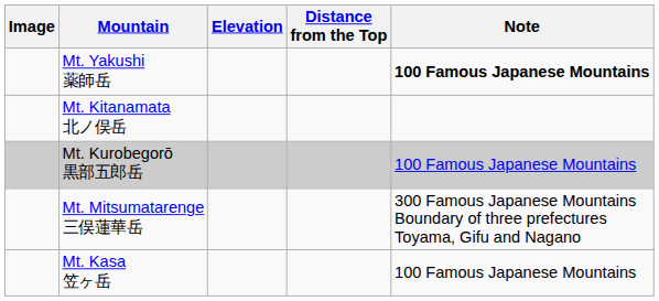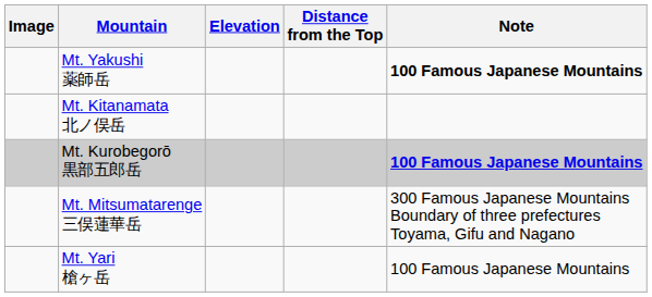 <table class="wikitable">
 <tr>
 <th>Image</th>
 <th><a href='#'>Mountain</a></th>
 <th><a href='#'>Elevation</a></th>
 <th><a href='#'>Distance</a><br>from the Top</th>
 <th>Note</th>
 </tr>
 <tr>
 <td></td>
 <td><a href='#'>Mt. Yakushi</a><br>薬師岳</td>
 <td></td>
 <td></td>
 <td><strong>100 Famous Japanese Mountains</strong></td>
 </tr>
 <tr>
 <td></td>
 <td><a href='#'>Mt. Kitanamata</a><br>北ノ俣岳</td>
 <td></td>
 <td></td>
 <td></td>
 </tr>
 <tr style="background-color:#ccc">
 <td></td>
 <td>Mt. Kurobegorō<br>黒部五郎岳</td>
 <td></td>
 <td></td>
-<td><a href='#'>100 Famous Japanese Mountains</a></td>
+<td><strong><a href='#'>100 Famous Japanese Mountains</a></strong></td>
 </tr>
 <tr>
 <td></td>
 <td><a href='#'>Mt. Mitsumatarenge</a><br>三俣蓮華岳</td>
 <td></td>
 <td></td>
 <td>300 Famous Japanese Mountains<br>Boundary of three prefectures<br>Toyama, Gifu and Nagano</td>
 </tr>
 <tr>
 <td></td>
-<td><a href='#'>Mt. Kasa</a><br>笠ヶ岳</td>
+<td><a href='#'>Mt. Yari</a><br>槍ヶ岳</td>
 <td></td>
 <td></td>
 <td>100 Famous Japanese Mountains</td>
 </tr>
 </table>
